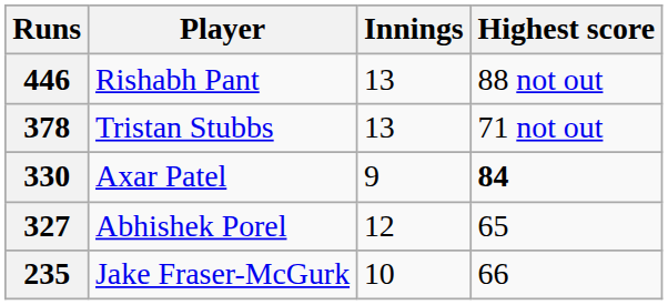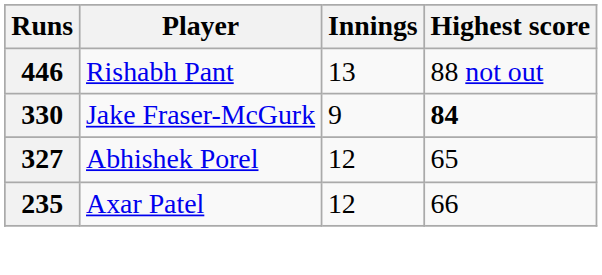 <table class="wikitable">
 <tr>
 <th>Runs</th>
 <th>Player</th>
 <th>Innings</th>
 <th>Highest score</th>
 </tr>
 <tr>
 <th>446</th>
 <td><a href='#'>Rishabh Pant</a></td>
 <td>13</td>
 <td>88 <a href='#'>not out</a></td>
 </tr>
 <tr>
-<th>378</th>
-<td><a href='#'>Tristan Stubbs</a></td>
-<td>13</td>
-<td>71 <a href='#'>not out</a></td>
-</tr>
-<tr>
 <th>330</th>
-<td><a href='#'>Axar Patel</a></td>
+<td><a href='#'>Jake Fraser-McGurk</a></td>
 <td>9</td>
 <td><strong>84</strong></td>
 </tr>
 <tr>
 <th>327</th>
 <td><a href='#'>Abhishek Porel</a></td>
 <td>12</td>
 <td>65</td>
 </tr>
 <tr>
 <th>235</th>
-<td><a href='#'>Jake Fraser-McGurk</a></td>
-<td>10</td>
+<td><a href='#'>Axar Patel</a></td>
+<td>12</td>
 <td>66</td>
 </tr>
 </table>
